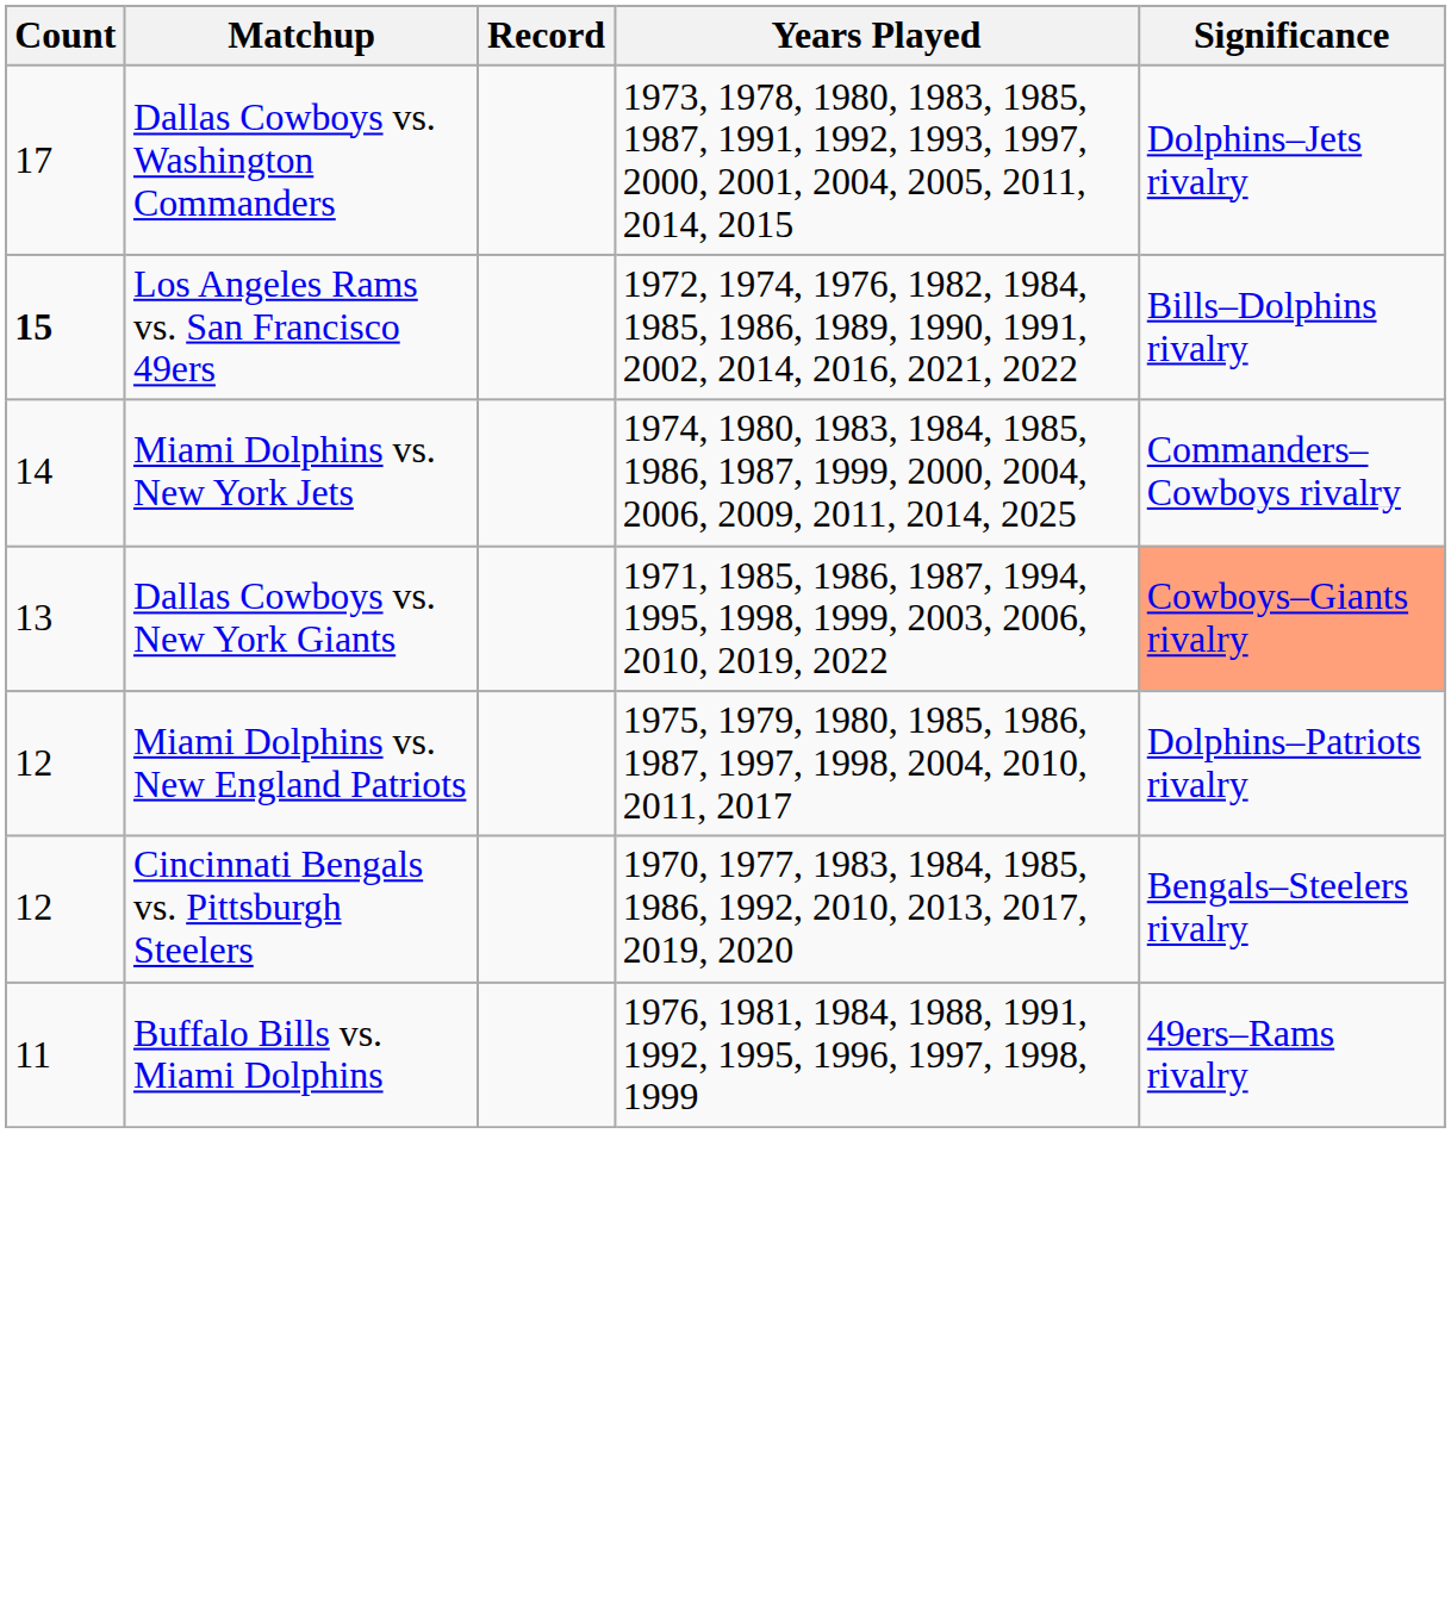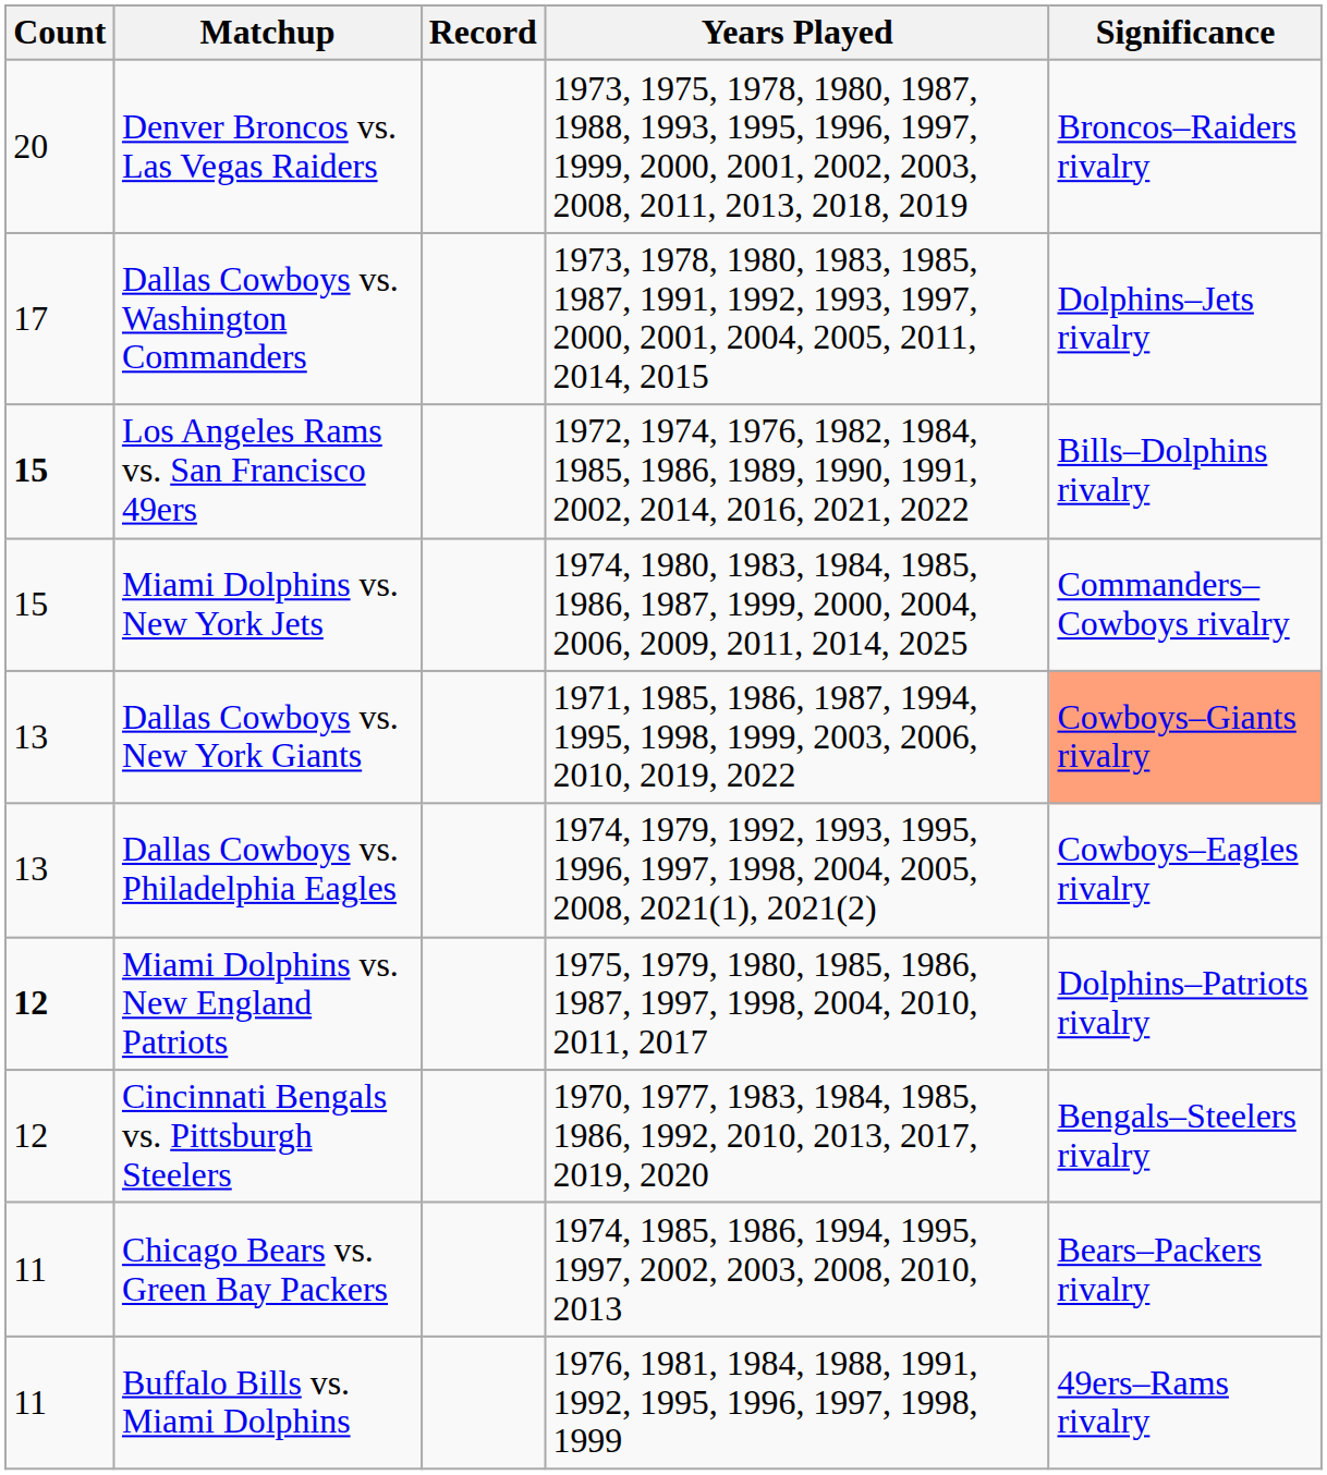 <table class="wikitable">
 <tr>
 <th>Count</th>
 <th>Matchup</th>
 <th>Record</th>
 <th>Years Played</th>
 <th>Significance</th>
+</tr>
+<tr>
+<td>20</td>
+<td><a href='#'>Denver Broncos</a> vs. <a href='#'>Las Vegas Raiders</a></td>
+<td></td>
+<td>1973, 1975, 1978, 1980, 1987, 1988, 1993, 1995, 1996, 1997, 1999, 2000, 2001, 2002, 2003, 2008, 2011, 2013, 2018, 2019</td>
+<td><a href='#'>Broncos–Raiders rivalry</a></td>
 </tr>
 <tr>
 <td>17</td>
 <td><a href='#'>Dallas Cowboys</a> vs. <a href='#'>Washington Commanders</a></td>
 <td></td>
 <td>1973, 1978, 1980, 1983, 1985, 1987, 1991, 1992, 1993, 1997, 2000, 2001, 2004, 2005, 2011, 2014, 2015</td>
 <td><a href='#'>Dolphins–Jets rivalry</a></td>
 </tr>
 <tr>
 <td><strong>15</strong></td>
 <td><a href='#'>Los Angeles Rams</a> vs. <a href='#'>San Francisco 49ers</a></td>
 <td></td>
 <td>1972, 1974, 1976, 1982, 1984, 1985, 1986, 1989, 1990, 1991, 2002, 2014, 2016, 2021, 2022</td>
 <td><a href='#'>Bills–Dolphins rivalry</a></td>
 </tr>
 <tr>
-<td>14</td>
+<td>15</td>
 <td><a href='#'>Miami Dolphins</a> vs. <a href='#'>New York Jets</a></td>
 <td></td>
 <td>1974, 1980, 1983, 1984, 1985, 1986, 1987, 1999, 2000, 2004, 2006, 2009, 2011, 2014, 2025</td>
 <td><a href='#'>Commanders–Cowboys rivalry</a></td>
 </tr>
 <tr>
 <td>13</td>
 <td><a href='#'>Dallas Cowboys</a> vs. <a href='#'>New York Giants</a></td>
 <td></td>
 <td>1971, 1985, 1986, 1987, 1994, 1995, 1998, 1999, 2003, 2006, 2010, 2019, 2022</td>
 <td style="background: lightsalmon;"><a href='#'>Cowboys–Giants rivalry</a></td>
 </tr>
 <tr>
-<td>12</td>
+<td>13</td>
+<td><a href='#'>Dallas Cowboys</a> vs. <a href='#'>Philadelphia Eagles</a></td>
+<td></td>
+<td>1974, 1979, 1992, 1993, 1995, 1996, 1997, 1998, 2004, 2005, 2008, 2021(1), 2021(2)</td>
+<td><a href='#'>Cowboys–Eagles rivalry</a></td>
+</tr>
+<tr>
+<td><strong>12</strong></td>
 <td><a href='#'>Miami Dolphins</a> vs. <a href='#'>New England Patriots</a></td>
 <td></td>
 <td>1975, 1979, 1980, 1985, 1986, 1987, 1997, 1998, 2004, 2010, 2011, 2017</td>
 <td><a href='#'>Dolphins–Patriots rivalry</a></td>
 </tr>
 <tr>
 <td>12</td>
 <td><a href='#'>Cincinnati Bengals</a> vs. <a href='#'>Pittsburgh Steelers</a></td>
 <td></td>
 <td>1970, 1977, 1983, 1984, 1985, 1986, 1992, 2010, 2013, 2017, 2019, 2020</td>
 <td><a href='#'>Bengals–Steelers rivalry</a></td>
 </tr>
 <tr>
 <td>11</td>
+<td><a href='#'>Chicago Bears</a> vs. <a href='#'>Green Bay Packers</a></td>
+<td></td>
+<td>1974, 1985, 1986, 1994, 1995, 1997, 2002, 2003, 2008, 2010, 2013</td>
+<td><a href='#'>Bears–Packers rivalry</a></td>
+</tr>
+<tr>
+<td>11</td>
 <td><a href='#'>Buffalo Bills</a> vs. <a href='#'>Miami Dolphins</a></td>
 <td></td>
 <td>1976, 1981, 1984, 1988, 1991, 1992, 1995, 1996, 1997, 1998, 1999</td>
 <td><a href='#'>49ers–Rams rivalry</a></td>
 </tr>
 </table>
